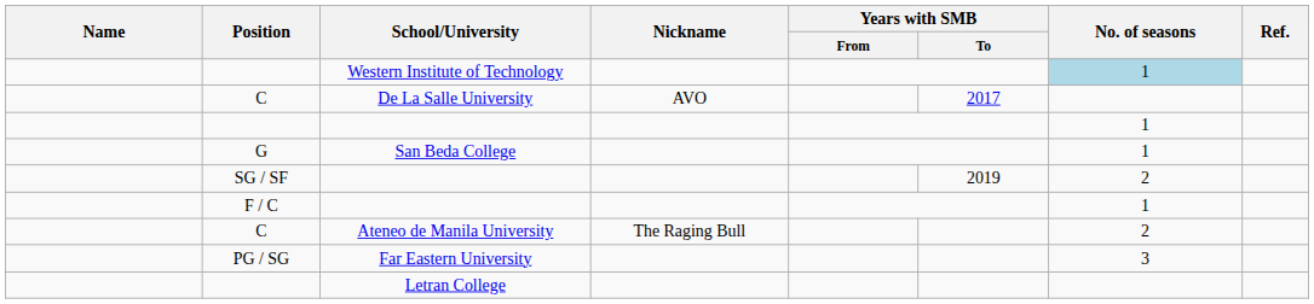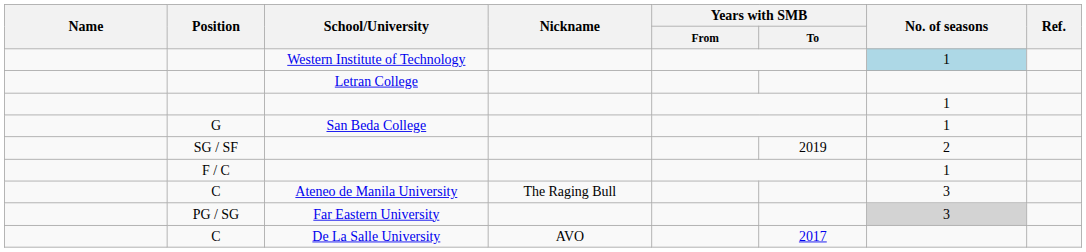 <table class="wikitable sortable" style="text-align:center" width="98%">
 <tr>
 <th style="width:180px;" rowspan="2">Name</th>
 <th rowspan="2">Position</th>
 <th style="width:250px;" rowspan="2">School/University</th>
 <th style="width:180px;" rowspan="2">Nickname</th>
 <th style="width:180px; text-align:center;" colspan="2">Years with SMB</th>
 <th rowspan="2">No. of seasons</th>
 <th rowspan="2"; class=unsortable>Ref.</th>
 </tr>
 <tr>
 <th style="width:10%; text-align:center;"><small>From</small></th>
 <th style="width:10%; text-align:center;"><small>To</small></th>
 </tr>
 <tr>
 <td></td>
 <td></td>
 <td><a href='#'>Western Institute of Technology</a></td>
 <td></td>
 <td colspan="2"></td>
 <td style="background: lightblue;">1</td>
 <td></td>
 </tr>
 <tr>
 <td></td>
-<td>C</td>
-<td><a href='#'>De La Salle University</a></td>
-<td>AVO</td>
 <td></td>
-<td><a href='#'>2017</a></td>
+<td><a href='#'>Letran College</a></td>
+<td></td>
+<td></td>
+<td></td>
 <td></td>
 <td></td>
 </tr>
 <tr>
 <td></td>
 <td></td>
 <td></td>
 <td></td>
 <td colspan="2"></td>
 <td>1</td>
 <td></td>
 </tr>
 <tr>
 <td></td>
 <td>G</td>
 <td><a href='#'>San Beda College</a></td>
 <td></td>
 <td colspan="2"></td>
 <td>1</td>
 <td></td>
 </tr>
 <tr>
 <td></td>
 <td>SG / SF</td>
 <td></td>
 <td></td>
 <td></td>
 <td>2019</td>
 <td>2</td>
 <td></td>
 </tr>
 <tr>
 <td></td>
 <td>F / C</td>
 <td></td>
 <td></td>
 <td colspan="2"></td>
 <td>1</td>
 <td></td>
 </tr>
 <tr>
 <td></td>
 <td>C</td>
 <td><a href='#'>Ateneo de Manila University</a></td>
 <td>The Raging Bull</td>
 <td></td>
 <td></td>
-<td>2</td>
+<td>3</td>
 <td></td>
 </tr>
 <tr>
 <td></td>
 <td>PG / SG</td>
 <td><a href='#'>Far Eastern University</a></td>
 <td></td>
 <td></td>
 <td></td>
-<td>3</td>
+<td style="background: lightgrey;">3</td>
 <td></td>
 </tr>
 <tr>
 <td></td>
+<td>C</td>
+<td><a href='#'>De La Salle University</a></td>
+<td>AVO</td>
 <td></td>
-<td><a href='#'>Letran College</a></td>
-<td></td>
-<td></td>
-<td></td>
+<td><a href='#'>2017</a></td>
 <td></td>
 <td></td>
 </tr>
 </table>
